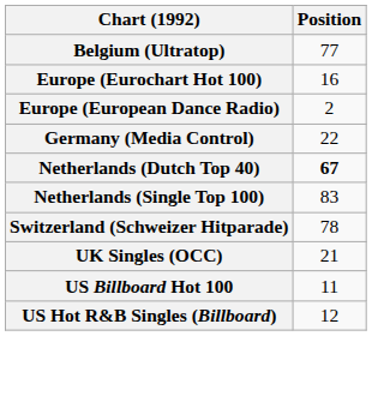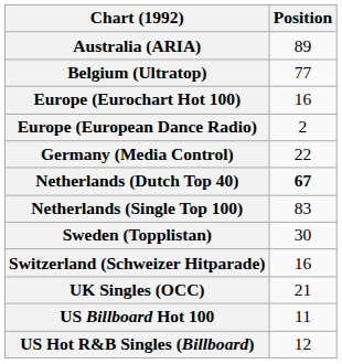 <table class="wikitable sortable plainrowheaders" style="text-align:center">
 <tr>
 <th scope="col">Chart (1992)</th>
 <th scope="col">Position</th>
+</tr>
+<tr>
+<th scope="row">Australia (ARIA)</th>
+<td>89</td>
 </tr>
 <tr>
 <th scope="row">Belgium (Ultratop)</th>
 <td>77</td>
 </tr>
 <tr>
 <th scope="row">Europe (Eurochart Hot 100)</th>
 <td>16</td>
 </tr>
 <tr>
 <th scope="row">Europe (European Dance Radio)</th>
 <td>2</td>
 </tr>
 <tr>
 <th scope="row">Germany (Media Control)</th>
 <td>22</td>
 </tr>
 <tr>
 <th scope="row">Netherlands (Dutch Top 40)</th>
 <td><strong>67</strong></td>
 </tr>
 <tr>
 <th scope="row">Netherlands (Single Top 100)</th>
 <td>83</td>
 </tr>
 <tr>
+<th scope="row">Sweden (Topplistan)</th>
+<td>30</td>
+</tr>
+<tr>
 <th scope="row">Switzerland (Schweizer Hitparade)</th>
-<td>78</td>
+<td>16</td>
 </tr>
 <tr>
 <th scope="row">UK Singles (OCC)</th>
 <td>21</td>
 </tr>
 <tr>
 <th scope="row">US <em>Billboard</em> Hot 100</th>
 <td>11</td>
 </tr>
 <tr>
 <th scope="row">US Hot R&B Singles (<em>Billboard</em>)</th>
 <td>12</td>
 </tr>
 </table>
